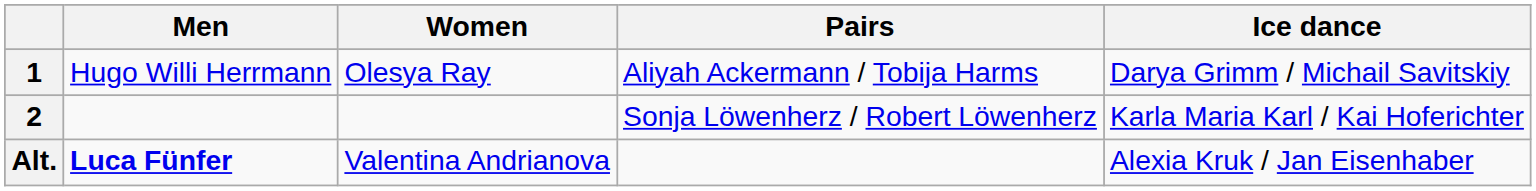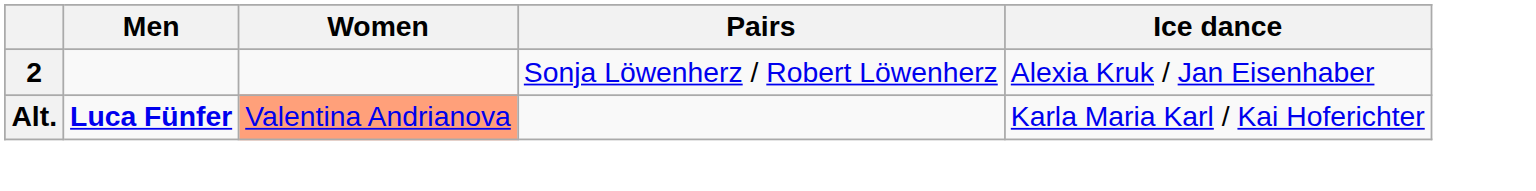 <table class="wikitable">
 <tr>
 <th></th>
 <th>Men</th>
 <th>Women</th>
 <th>Pairs</th>
 <th>Ice dance</th>
 </tr>
 <tr>
-<th>1</th>
-<td><a href='#'>Hugo Willi Herrmann</a></td>
-<td><a href='#'>Olesya Ray</a></td>
-<td><a href='#'>Aliyah Ackermann</a> / <a href='#'>Tobija Harms</a></td>
-<td><a href='#'>Darya Grimm</a> / <a href='#'>Michail Savitskiy</a></td>
-</tr>
-<tr>
 <th>2</th>
 <td></td>
 <td></td>
 <td><a href='#'>Sonja Löwenherz</a> / <a href='#'>Robert Löwenherz</a></td>
-<td><a href='#'>Karla Maria Karl</a> / <a href='#'>Kai Hoferichter</a></td>
+<td><a href='#'>Alexia Kruk</a> / <a href='#'>Jan Eisenhaber</a></td>
 </tr>
 <tr>
 <th>Alt.</th>
 <td><strong><a href='#'>Luca Fünfer</a></strong></td>
-<td><a href='#'>Valentina Andrianova</a></td>
+<td style="background: lightsalmon;"><a href='#'>Valentina Andrianova</a></td>
 <td></td>
-<td><a href='#'>Alexia Kruk</a> / <a href='#'>Jan Eisenhaber</a></td>
+<td><a href='#'>Karla Maria Karl</a> / <a href='#'>Kai Hoferichter</a></td>
 </tr>
 </table>
